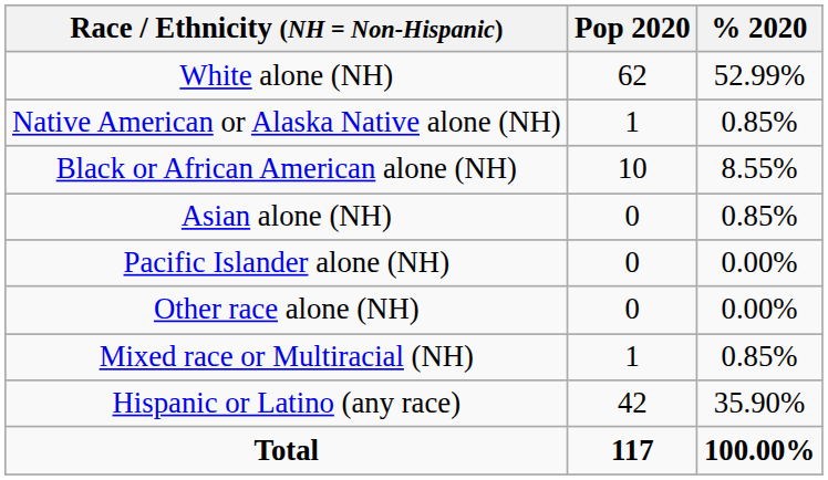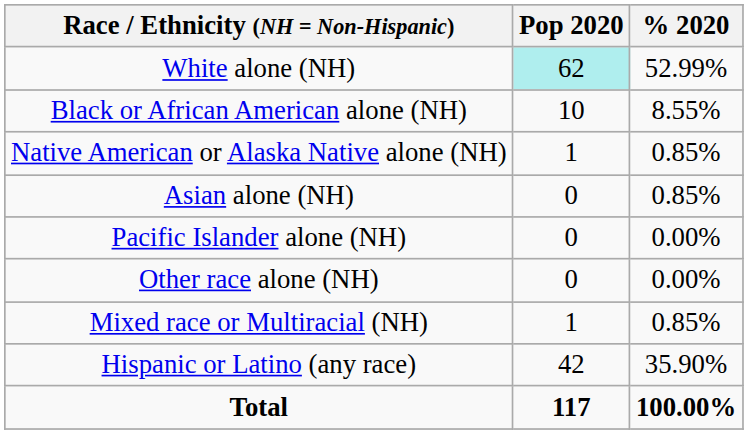 <table class="wikitable" style="text-align:center;">
 <tr>
 <th>Race / Ethnicity <small>(<em>NH = Non-Hispanic</em>)</small></th>
 <th>Pop 2020</th>
 <th>% 2020</th>
 </tr>
 <tr>
 <td><a href='#'>White</a> alone (NH)</td>
-<td>62</td>
+<td style="background: paleturquoise;">62</td>
 <td>52.99%</td>
+</tr>
+<tr>
+<td><a href='#'>Black or African American</a> alone (NH)</td>
+<td>10</td>
+<td>8.55%</td>
 </tr>
 <tr>
 <td><a href='#'>Native American</a> or <a href='#'>Alaska Native</a> alone (NH)</td>
 <td>1</td>
 <td>0.85%</td>
-</tr>
-<tr>
-<td><a href='#'>Black or African American</a> alone (NH)</td>
-<td>10</td>
-<td>8.55%</td>
 </tr>
 <tr>
 <td><a href='#'>Asian</a> alone (NH)</td>
 <td>0</td>
 <td>0.85%</td>
 </tr>
 <tr>
 <td><a href='#'>Pacific Islander</a> alone (NH)</td>
 <td>0</td>
 <td>0.00%</td>
 </tr>
 <tr>
 <td><a href='#'>Other race</a> alone (NH)</td>
 <td>0</td>
 <td>0.00%</td>
 </tr>
 <tr>
 <td><a href='#'>Mixed race or Multiracial</a> (NH)</td>
 <td>1</td>
 <td>0.85%</td>
 </tr>
 <tr>
 <td><a href='#'>Hispanic or Latino</a> (any race)</td>
 <td>42</td>
 <td>35.90%</td>
 </tr>
 <tr>
 <td><strong>Total</strong></td>
 <td><strong>117</strong></td>
 <td><strong>100.00%</strong></td>
 </tr>
 </table>
